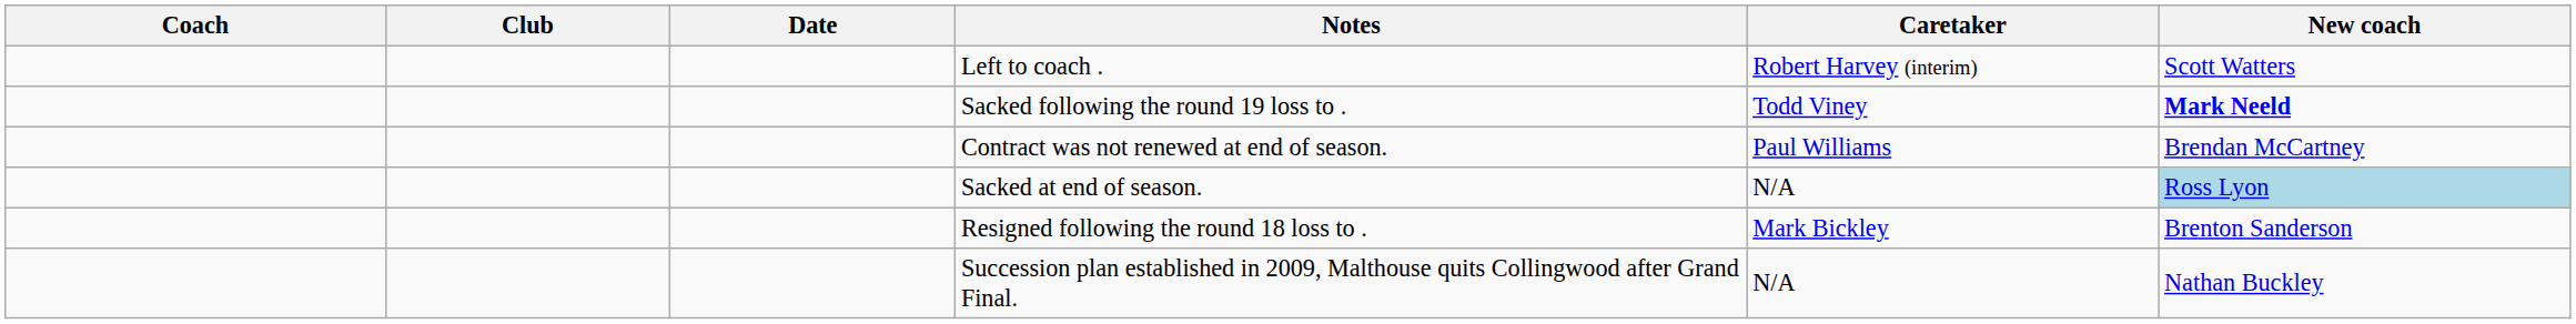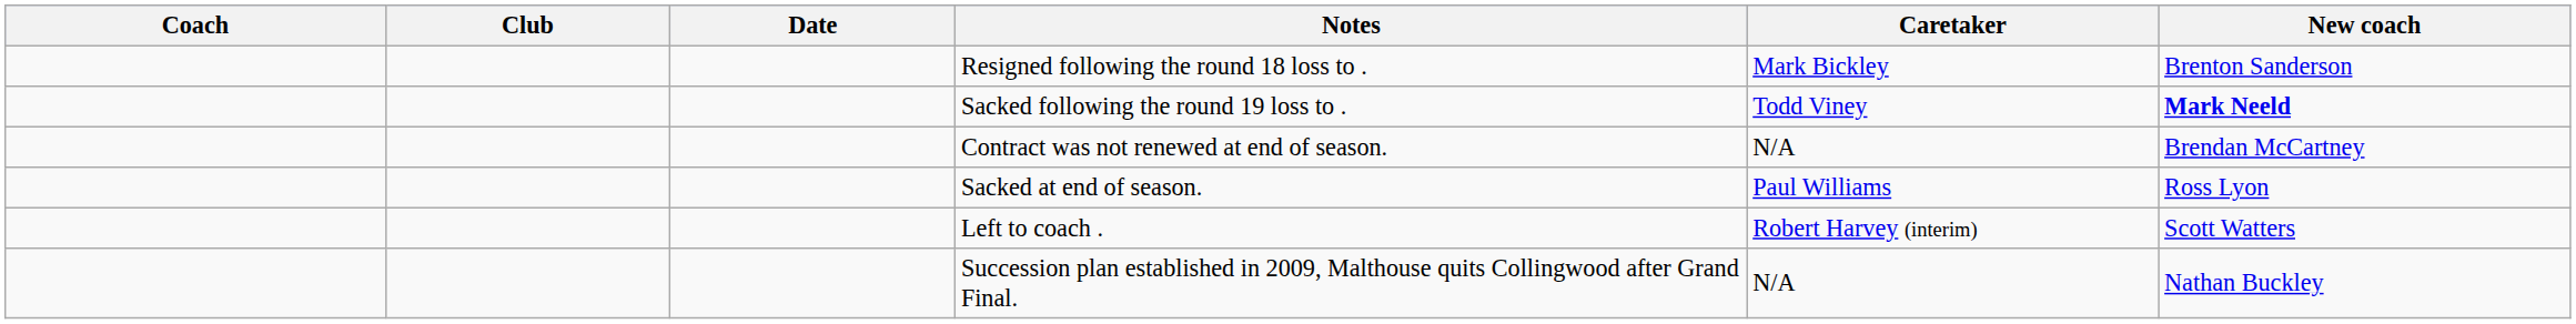 <table class="wikitable sortable" style="text-align:left; font-size:95%; width:100%;">
 <tr style="background:#C1D8FF;">
 <th style="width:12%;">Coach</th>
 <th width=9%>Club</th>
 <th width=9%>Date</th>
 <th style="width:25%;">Notes</th>
 <th width=13%>Caretaker</th>
 <th width=13%>New coach</th>
 </tr>
 <tr>
 <td></td>
 <td></td>
 <td></td>
-<td>Left to coach .</td>
-<td><a href='#'>Robert Harvey</a> <small>(interim)</small></td>
-<td><a href='#'>Scott Watters</a></td>
+<td>Resigned following the round 18 loss to .</td>
+<td><a href='#'>Mark Bickley</a></td>
+<td><a href='#'>Brenton Sanderson</a></td>
 </tr>
 <tr>
 <td></td>
 <td></td>
 <td></td>
 <td>Sacked following the round 19 loss to .</td>
 <td><a href='#'>Todd Viney</a></td>
 <td><strong><a href='#'>Mark Neeld</a></strong></td>
 </tr>
 <tr>
 <td></td>
 <td></td>
 <td></td>
 <td>Contract was not renewed at end of season.</td>
-<td><a href='#'>Paul Williams</a></td>
+<td>N/A</td>
 <td><a href='#'>Brendan McCartney</a></td>
 </tr>
 <tr>
 <td></td>
 <td></td>
 <td></td>
 <td>Sacked at end of season.</td>
-<td>N/A</td>
-<td style="background: lightblue;"><a href='#'>Ross Lyon</a></td>
+<td><a href='#'>Paul Williams</a></td>
+<td><a href='#'>Ross Lyon</a></td>
 </tr>
 <tr>
 <td></td>
 <td></td>
 <td></td>
-<td>Resigned following the round 18 loss to .</td>
-<td><a href='#'>Mark Bickley</a></td>
-<td><a href='#'>Brenton Sanderson</a></td>
+<td>Left to coach .</td>
+<td><a href='#'>Robert Harvey</a> <small>(interim)</small></td>
+<td><a href='#'>Scott Watters</a></td>
 </tr>
 <tr>
 <td></td>
 <td></td>
 <td></td>
 <td>Succession plan established in 2009, Malthouse quits Collingwood after Grand Final.</td>
 <td>N/A</td>
 <td><a href='#'>Nathan Buckley</a></td>
 </tr>
 </table>
